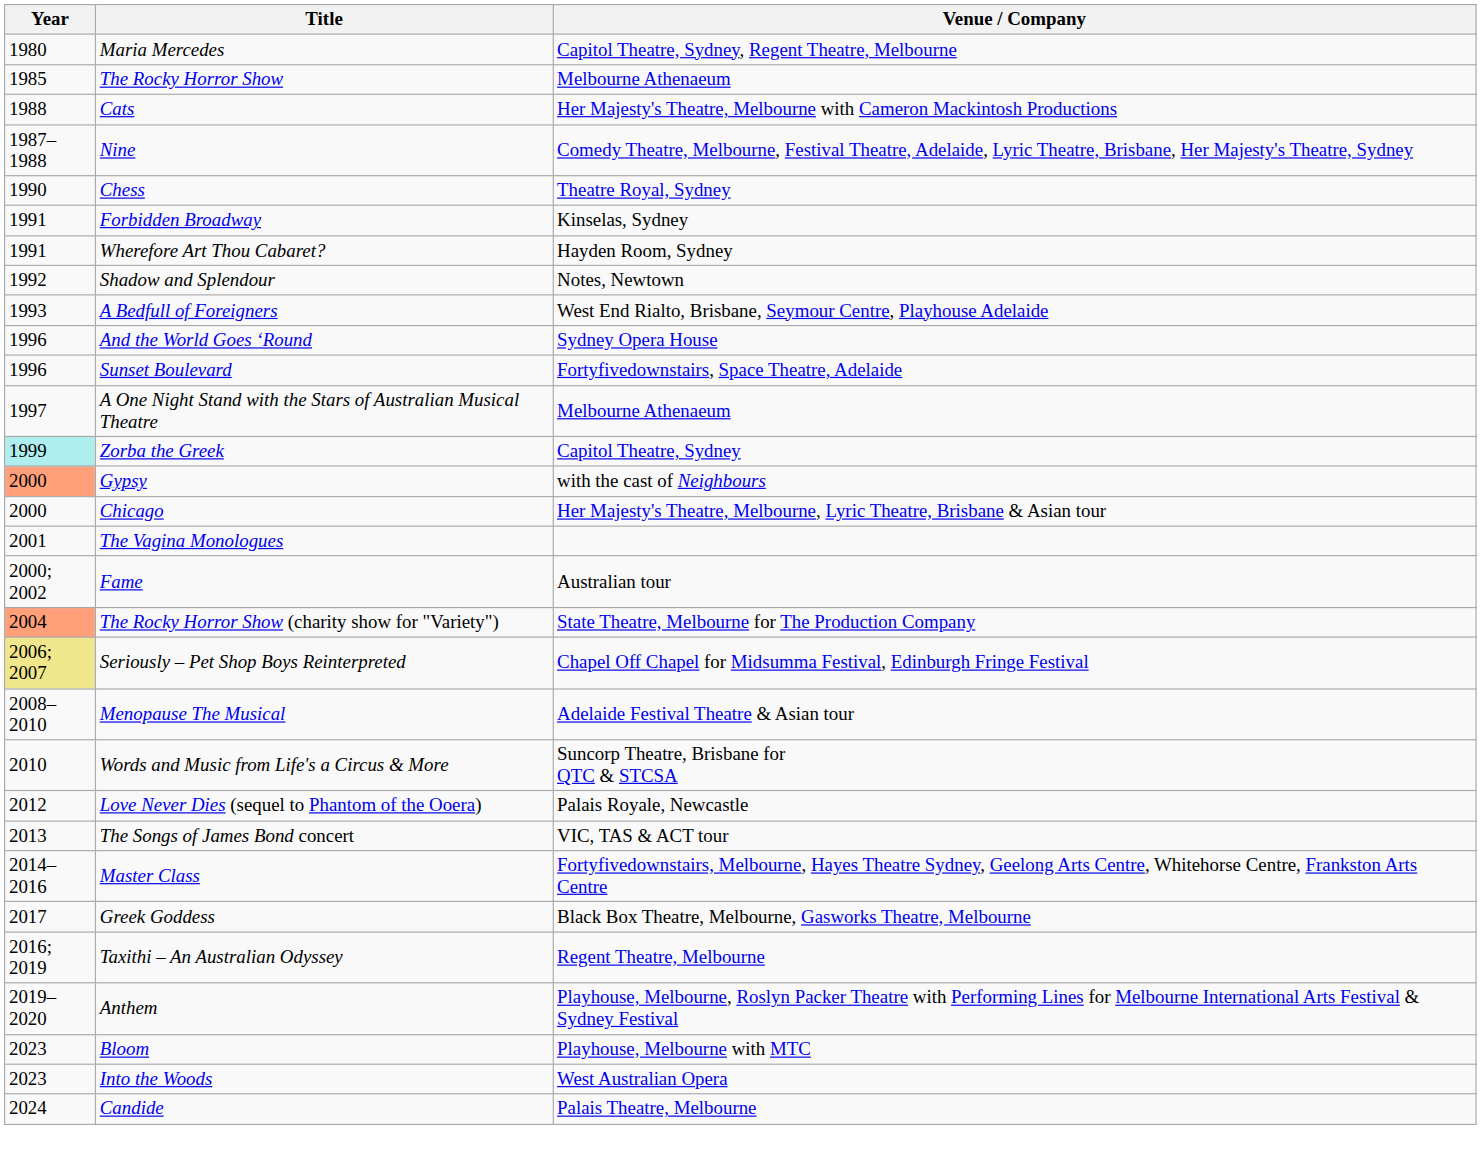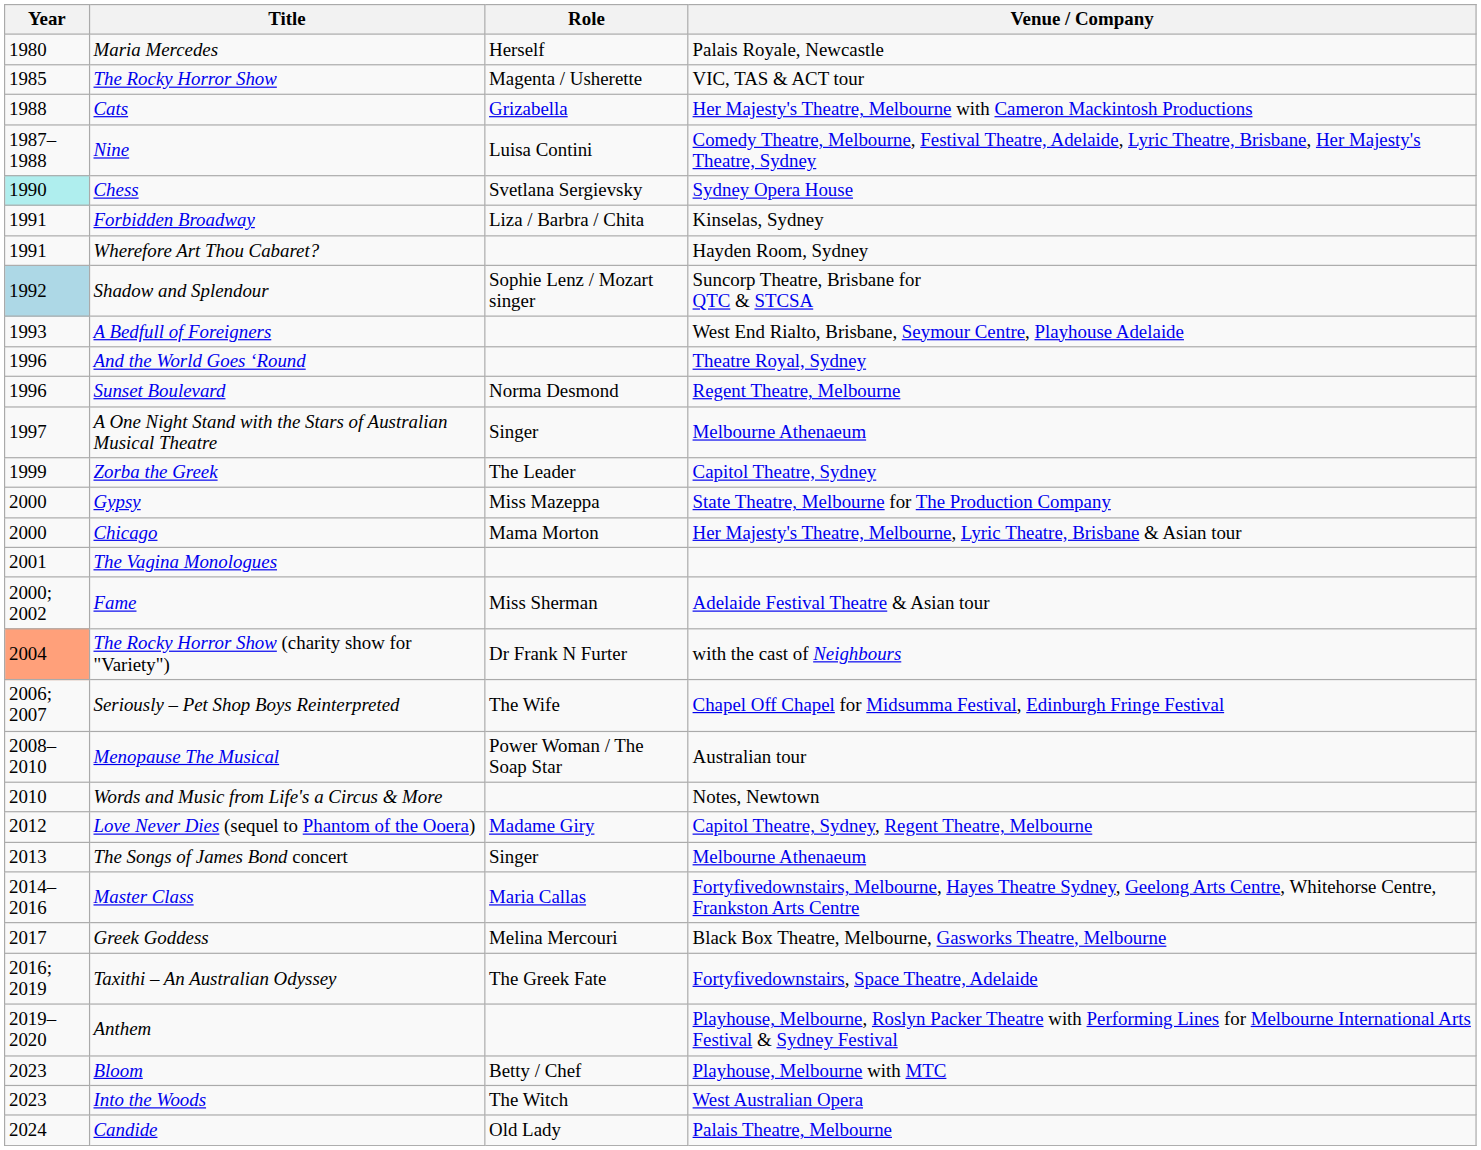 <table class="wikitable sortable">
 <tr>
 <th>Year</th>
 <th>Title</th>
+<th>Role</th>
 <th>Venue / Company</th>
 </tr>
 <tr>
 <td>1980</td>
 <td><em>Maria Mercedes</em></td>
-<td><a href='#'>Capitol Theatre, Sydney</a>, <a href='#'>Regent Theatre, Melbourne</a></td>
+<td>Herself</td>
+<td>Palais Royale, Newcastle</td>
 </tr>
 <tr>
 <td>1985</td>
 <td><em><a href='#'>The Rocky Horror Show</a></em></td>
-<td><a href='#'>Melbourne Athenaeum</a></td>
+<td>Magenta / Usherette</td>
+<td>VIC, TAS & ACT tour</td>
 </tr>
 <tr>
 <td>1988</td>
 <td><em><a href='#'>Cats</a></em></td>
+<td><a href='#'>Grizabella</a></td>
 <td><a href='#'>Her Majesty's Theatre, Melbourne</a> with <a href='#'>Cameron Mackintosh Productions</a></td>
 </tr>
 <tr>
 <td>1987–1988</td>
 <td><em><a href='#'>Nine</a></em></td>
+<td>Luisa Contini</td>
 <td><a href='#'>Comedy Theatre, Melbourne</a>, <a href='#'>Festival Theatre, Adelaide</a>, <a href='#'> Lyric Theatre, Brisbane</a>, <a href='#'>Her Majesty's Theatre, Sydney</a></td>
 </tr>
 <tr>
-<td>1990</td>
+<td style="background: paleturquoise;">1990</td>
 <td><em><a href='#'>Chess</a></em></td>
-<td><a href='#'>Theatre Royal, Sydney</a></td>
+<td>Svetlana Sergievsky</td>
+<td><a href='#'>Sydney Opera House</a></td>
 </tr>
 <tr>
 <td>1991</td>
 <td><em><a href='#'>Forbidden Broadway</a></em></td>
+<td>Liza / Barbra / Chita</td>
 <td>Kinselas, Sydney</td>
 </tr>
 <tr>
 <td>1991</td>
 <td><em>Wherefore Art Thou Cabaret?</em></td>
+<td></td>
 <td>Hayden Room, Sydney</td>
 </tr>
 <tr>
-<td>1992</td>
+<td style="background: lightblue;">1992</td>
 <td><em>Shadow and Splendour</em></td>
-<td>Notes, Newtown</td>
+<td>Sophie Lenz / Mozart singer</td>
+<td>Suncorp Theatre, Brisbane for<br><a href='#'>QTC</a> & <a href='#'>STCSA</a></td>
 </tr>
 <tr>
 <td>1993</td>
 <td><em><a href='#'>A Bedfull of Foreigners</a></em></td>
+<td></td>
 <td>West End Rialto, Brisbane, <a href='#'>Seymour Centre</a>, <a href='#'>Playhouse Adelaide</a></td>
 </tr>
 <tr>
 <td>1996</td>
 <td><em><a href='#'>And the World Goes ‘Round</a></em></td>
-<td><a href='#'>Sydney Opera House</a></td>
+<td></td>
+<td><a href='#'>Theatre Royal, Sydney</a></td>
 </tr>
 <tr>
 <td>1996</td>
 <td><em><a href='#'>Sunset Boulevard</a></em></td>
-<td><a href='#'>Fortyfivedownstairs</a>, <a href='#'>Space Theatre, Adelaide</a></td>
+<td>Norma Desmond</td>
+<td><a href='#'>Regent Theatre, Melbourne</a></td>
 </tr>
 <tr>
 <td>1997</td>
 <td><em>A One Night Stand with the Stars of Australian Musical Theatre</em></td>
+<td>Singer</td>
 <td><a href='#'>Melbourne Athenaeum</a></td>
 </tr>
 <tr>
-<td style="background: paleturquoise;">1999</td>
+<td>1999</td>
 <td><em><a href='#'>Zorba the Greek</a></em></td>
+<td>The Leader</td>
 <td><a href='#'>Capitol Theatre, Sydney</a></td>
 </tr>
 <tr>
-<td style="background: lightsalmon;">2000</td>
+<td>2000</td>
 <td><em><a href='#'>Gypsy</a></em></td>
-<td>with the cast of <em><a href='#'>Neighbours</a></em></td>
+<td>Miss Mazeppa</td>
+<td><a href='#'>State Theatre, Melbourne</a> for <a href='#'>The Production Company</a></td>
 </tr>
 <tr>
 <td>2000</td>
 <td><em><a href='#'>Chicago</a></em></td>
+<td>Mama Morton</td>
 <td><a href='#'>Her Majesty's Theatre, Melbourne</a>, <a href='#'>Lyric Theatre, Brisbane</a> & Asian tour</td>
 </tr>
 <tr>
 <td>2001</td>
 <td><em><a href='#'>The Vagina Monologues</a></em></td>
 <td></td>
+<td></td>
 </tr>
 <tr>
 <td>2000; 2002</td>
 <td><em><a href='#'>Fame</a></em></td>
-<td>Australian tour</td>
+<td>Miss Sherman</td>
+<td><a href='#'>Adelaide Festival Theatre</a> & Asian tour</td>
 </tr>
 <tr>
 <td style="background: lightsalmon;">2004</td>
 <td><em><a href='#'>The Rocky Horror Show</a></em> (charity show for "Variety")</td>
-<td><a href='#'>State Theatre, Melbourne</a> for <a href='#'>The Production Company</a></td>
+<td>Dr Frank N Furter</td>
+<td>with the cast of <em><a href='#'>Neighbours</a></em></td>
 </tr>
 <tr>
-<td style="background: khaki;">2006; 2007</td>
+<td>2006; 2007</td>
 <td><em>Seriously – Pet Shop Boys Reinterpreted</em></td>
+<td>The Wife</td>
 <td><a href='#'>Chapel Off Chapel</a> for <a href='#'>Midsumma Festival</a>, <a href='#'>Edinburgh Fringe Festival</a></td>
 </tr>
 <tr>
 <td>2008–2010</td>
 <td><em><a href='#'>Menopause The Musical</a></em></td>
-<td><a href='#'>Adelaide Festival Theatre</a> & Asian tour</td>
+<td>Power Woman / The Soap Star</td>
+<td>Australian tour</td>
 </tr>
 <tr>
 <td>2010</td>
 <td><em>Words and Music from Life's a Circus & More</em></td>
-<td>Suncorp Theatre, Brisbane for<br><a href='#'>QTC</a> & <a href='#'>STCSA</a></td>
+<td></td>
+<td>Notes, Newtown</td>
 </tr>
 <tr>
 <td>2012</td>
 <td><em><a href='#'>Love Never Dies</a></em> (sequel to <a href='#'>Phantom of the Ooera</a>)</td>
-<td>Palais Royale, Newcastle</td>
+<td><a href='#'>Madame Giry</a></td>
+<td><a href='#'>Capitol Theatre, Sydney</a>, <a href='#'>Regent Theatre, Melbourne</a></td>
 </tr>
 <tr>
 <td>2013</td>
 <td><em>The Songs of James Bond</em> concert</td>
-<td>VIC, TAS & ACT tour</td>
+<td>Singer</td>
+<td><a href='#'>Melbourne Athenaeum</a></td>
 </tr>
 <tr>
 <td>2014–2016</td>
 <td><em><a href='#'>Master Class</a></em></td>
+<td><a href='#'>Maria Callas</a></td>
 <td><a href='#'>Fortyfivedownstairs, Melbourne</a>, <a href='#'>Hayes Theatre Sydney</a>, <a href='#'>Geelong Arts Centre</a>, Whitehorse Centre, <a href='#'>Frankston Arts Centre</a></td>
 </tr>
 <tr>
 <td>2017</td>
 <td><em>Greek Goddess</em></td>
+<td>Melina Mercouri</td>
 <td>Black Box Theatre, Melbourne, <a href='#'>Gasworks Theatre, Melbourne</a></td>
 </tr>
 <tr>
 <td>2016; 2019</td>
 <td><em>Taxithi – An Australian Odyssey</em></td>
-<td><a href='#'>Regent Theatre, Melbourne</a></td>
+<td>The Greek Fate</td>
+<td><a href='#'>Fortyfivedownstairs</a>, <a href='#'>Space Theatre, Adelaide</a></td>
 </tr>
 <tr>
 <td>2019–2020</td>
 <td><em>Anthem</em></td>
+<td></td>
 <td><a href='#'>Playhouse, Melbourne</a>, <a href='#'>Roslyn Packer Theatre</a> with <a href='#'>Performing Lines</a> for <a href='#'>Melbourne International Arts Festival</a> & <a href='#'>Sydney Festival</a></td>
 </tr>
 <tr>
 <td>2023</td>
 <td><em><a href='#'>Bloom</a></em></td>
+<td>Betty / Chef</td>
 <td><a href='#'>Playhouse, Melbourne</a> with <a href='#'>MTC</a></td>
 </tr>
 <tr>
 <td>2023</td>
 <td><em><a href='#'>Into the Woods</a></em></td>
+<td>The Witch</td>
 <td><a href='#'>West Australian Opera</a></td>
 </tr>
 <tr>
 <td>2024</td>
 <td><em><a href='#'>Candide</a></em></td>
+<td>Old Lady</td>
 <td><a href='#'>Palais Theatre, Melbourne</a></td>
 </tr>
 </table>
